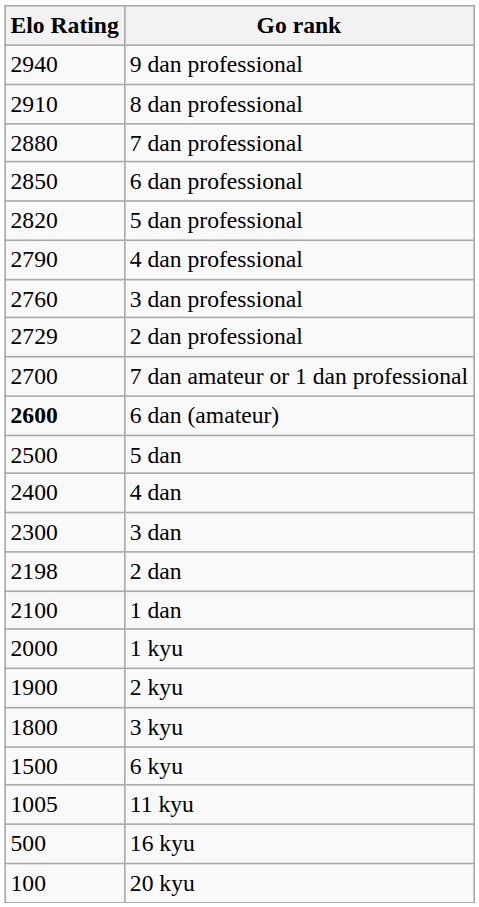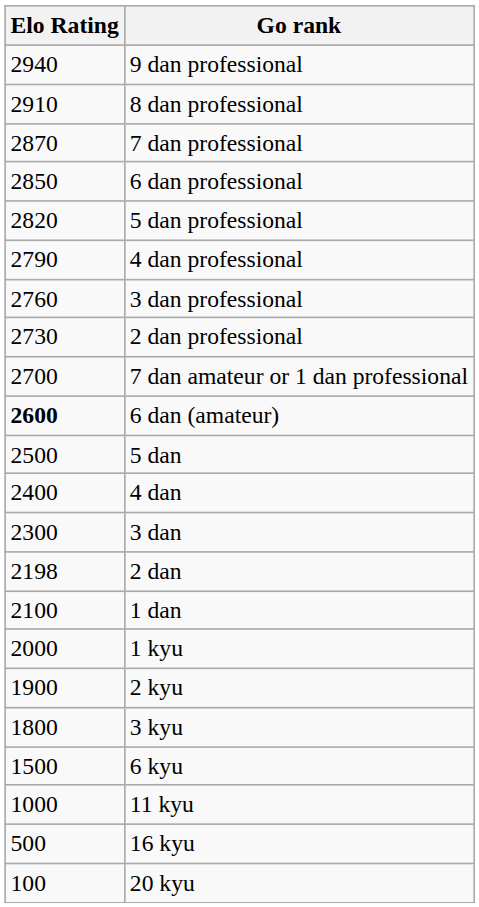 <table class="wikitable" style="font-size:90%; float: right">
 <tr>
 <th>Elo Rating</th>
 <th>Go rank</th>
 </tr>
 <tr>
 <td>2940</td>
 <td>9 dan professional</td>
 </tr>
 <tr>
 <td>2910</td>
 <td>8 dan professional</td>
 </tr>
 <tr>
-<td>2880</td>
+<td>2870</td>
 <td>7 dan professional</td>
 </tr>
 <tr>
 <td>2850</td>
 <td>6 dan professional</td>
 </tr>
 <tr>
 <td>2820</td>
 <td>5 dan professional</td>
 </tr>
 <tr>
 <td>2790</td>
 <td>4 dan professional</td>
 </tr>
 <tr>
 <td>2760</td>
 <td>3 dan professional</td>
 </tr>
 <tr>
-<td>2729</td>
+<td>2730</td>
 <td>2 dan professional</td>
 </tr>
 <tr>
 <td>2700</td>
 <td>7 dan amateur or 1 dan professional</td>
 </tr>
 <tr>
 <td><strong>2600</strong></td>
 <td>6 dan (amateur)</td>
 </tr>
 <tr>
 <td>2500</td>
 <td>5 dan</td>
 </tr>
 <tr>
 <td>2400</td>
 <td>4 dan</td>
 </tr>
 <tr>
 <td>2300</td>
 <td>3 dan</td>
 </tr>
 <tr>
 <td>2198</td>
 <td>2 dan</td>
 </tr>
 <tr>
 <td>2100</td>
 <td>1 dan</td>
 </tr>
 <tr>
 <td>2000</td>
 <td>1 kyu</td>
 </tr>
 <tr>
 <td>1900</td>
 <td>2 kyu</td>
 </tr>
 <tr>
 <td>1800</td>
 <td>3 kyu</td>
 </tr>
 <tr>
 <td>1500</td>
 <td>6 kyu</td>
 </tr>
 <tr>
-<td>1005</td>
+<td>1000</td>
 <td>11 kyu</td>
 </tr>
 <tr>
 <td>500</td>
 <td>16 kyu</td>
 </tr>
 <tr>
 <td>100</td>
 <td>20 kyu</td>
 </tr>
 <tr>
 </tr>
 </table>
